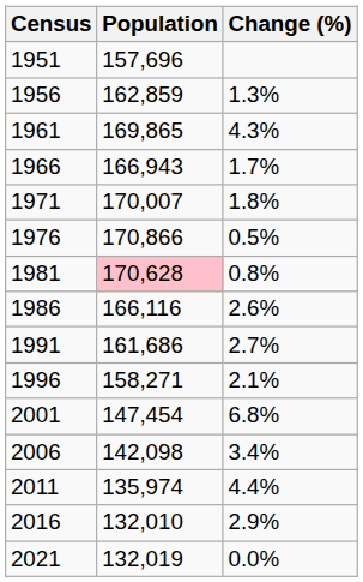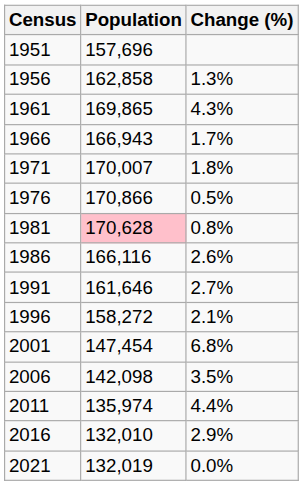 <table class="wikitable" style="float:left; margin-right:1em">
 <tr>
 <th>Census</th>
 <th>Population</th>
 <th>Change (%)</th>
 </tr>
 <tr>
 <td>1951</td>
 <td>157,696</td>
 </tr>
 <tr>
 <td>1956</td>
-<td>162,859</td>
+<td>162,858</td>
 <td>1.3%</td>
 </tr>
 <tr>
 <td>1961</td>
 <td>169,865</td>
 <td>4.3%</td>
 </tr>
 <tr>
 <td>1966</td>
 <td>166,943</td>
 <td>1.7%</td>
 </tr>
 <tr>
 <td>1971</td>
 <td>170,007</td>
 <td>1.8%</td>
 </tr>
 <tr>
 <td>1976</td>
 <td>170,866</td>
 <td>0.5%</td>
 </tr>
 <tr>
 <td>1981</td>
 <td style="background: pink;">170,628</td>
 <td>0.8%</td>
 </tr>
 <tr>
 <td>1986</td>
 <td>166,116</td>
 <td>2.6%</td>
 </tr>
 <tr>
 <td>1991</td>
-<td>161,686</td>
+<td>161,646</td>
 <td>2.7%</td>
 </tr>
 <tr>
 <td>1996</td>
-<td>158,271</td>
+<td>158,272</td>
 <td>2.1%</td>
 </tr>
 <tr>
 <td>2001</td>
 <td>147,454</td>
 <td>6.8%</td>
 </tr>
 <tr>
 <td>2006</td>
 <td>142,098</td>
-<td>3.4%</td>
+<td>3.5%</td>
 </tr>
 <tr>
 <td>2011</td>
 <td>135,974</td>
 <td>4.4%</td>
 </tr>
 <tr>
 <td>2016</td>
 <td>132,010</td>
 <td>2.9%</td>
 </tr>
 <tr>
 <td>2021</td>
 <td>132,019</td>
 <td>0.0%</td>
 </tr>
 </table>
